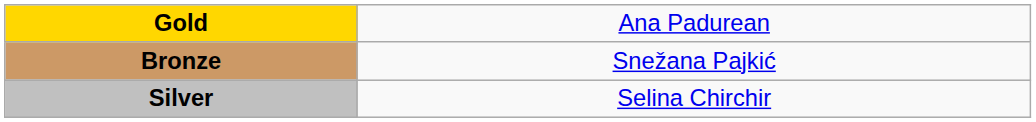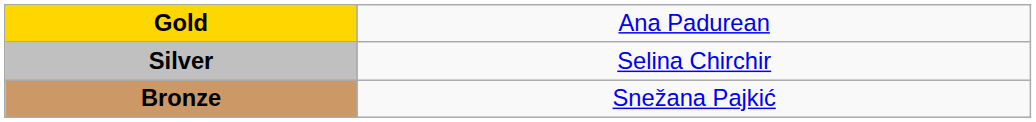 <table class="wikitable" style="text-align:center; " width="35%">
 <tr>
 <td bgcolor="gold"><strong>Gold</strong></td>
 <td><a href='#'>Ana Padurean</a><br>  <small><em></em></small></td>
 </tr>
 <tr>
+<td bgcolor="silver"><strong>Silver</strong></td>
+<td><a href='#'>Selina Chirchir</a><br>  <small><em></em></small></td>
+</tr>
+<tr>
 <td bgcolor="CC9966"><strong>Bronze</strong></td>
 <td><a href='#'>Snežana Pajkić</a><br>  <small><em></em></small></td>
 </tr>
-<tr>
-<td bgcolor="silver"><strong>Silver</strong></td>
-<td><a href='#'>Selina Chirchir</a><br>  <small><em></em></small></td>
-</tr>
 </table>
